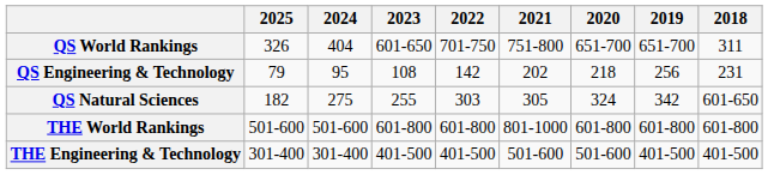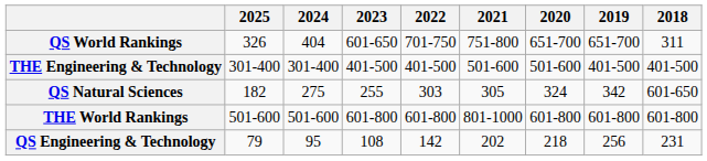 <table class="wikitable" style="text-align: center; float: right; font-size: 92%; margin-left: 2em;" align="center">
 <tr>
 <th></th>
 <th>2025</th>
 <th>2024</th>
 <th>2023</th>
 <th>2022</th>
 <th>2021</th>
 <th>2020</th>
 <th>2019</th>
 <th>2018</th>
 </tr>
 <tr>
 <th><a href='#'>QS</a> World Rankings</th>
 <td>326</td>
 <td>404</td>
 <td>601-650</td>
 <td>701-750</td>
 <td>751-800</td>
 <td>651-700</td>
 <td>651-700</td>
 <td>311</td>
 </tr>
 <tr>
-<th><a href='#'>QS</a> Engineering & Technology</th>
-<td>79</td>
-<td>95</td>
-<td>108</td>
-<td>142</td>
-<td>202</td>
-<td>218</td>
-<td>256</td>
-<td>231</td>
+<th><a href='#'>THE</a> Engineering & Technology</th>
+<td>301-400</td>
+<td>301-400</td>
+<td>401-500</td>
+<td>401-500</td>
+<td>501-600</td>
+<td>501-600</td>
+<td>401-500</td>
+<td>401-500</td>
 </tr>
 <tr>
 <th><a href='#'>QS</a> Natural Sciences</th>
 <td>182</td>
 <td>275</td>
 <td>255</td>
 <td>303</td>
 <td>305</td>
 <td>324</td>
 <td>342</td>
 <td>601-650</td>
 </tr>
 <tr>
 <th><a href='#'>THE</a> World Rankings</th>
 <td>501-600</td>
 <td>501-600</td>
 <td>601-800</td>
 <td>601-800</td>
 <td>801-1000</td>
 <td>601-800</td>
 <td>601-800</td>
 <td>601-800</td>
 </tr>
 <tr>
-<th><a href='#'>THE</a> Engineering & Technology</th>
-<td>301-400</td>
-<td>301-400</td>
-<td>401-500</td>
-<td>401-500</td>
-<td>501-600</td>
-<td>501-600</td>
-<td>401-500</td>
-<td>401-500</td>
+<th><a href='#'>QS</a> Engineering & Technology</th>
+<td>79</td>
+<td>95</td>
+<td>108</td>
+<td>142</td>
+<td>202</td>
+<td>218</td>
+<td>256</td>
+<td>231</td>
 </tr>
 </table>
